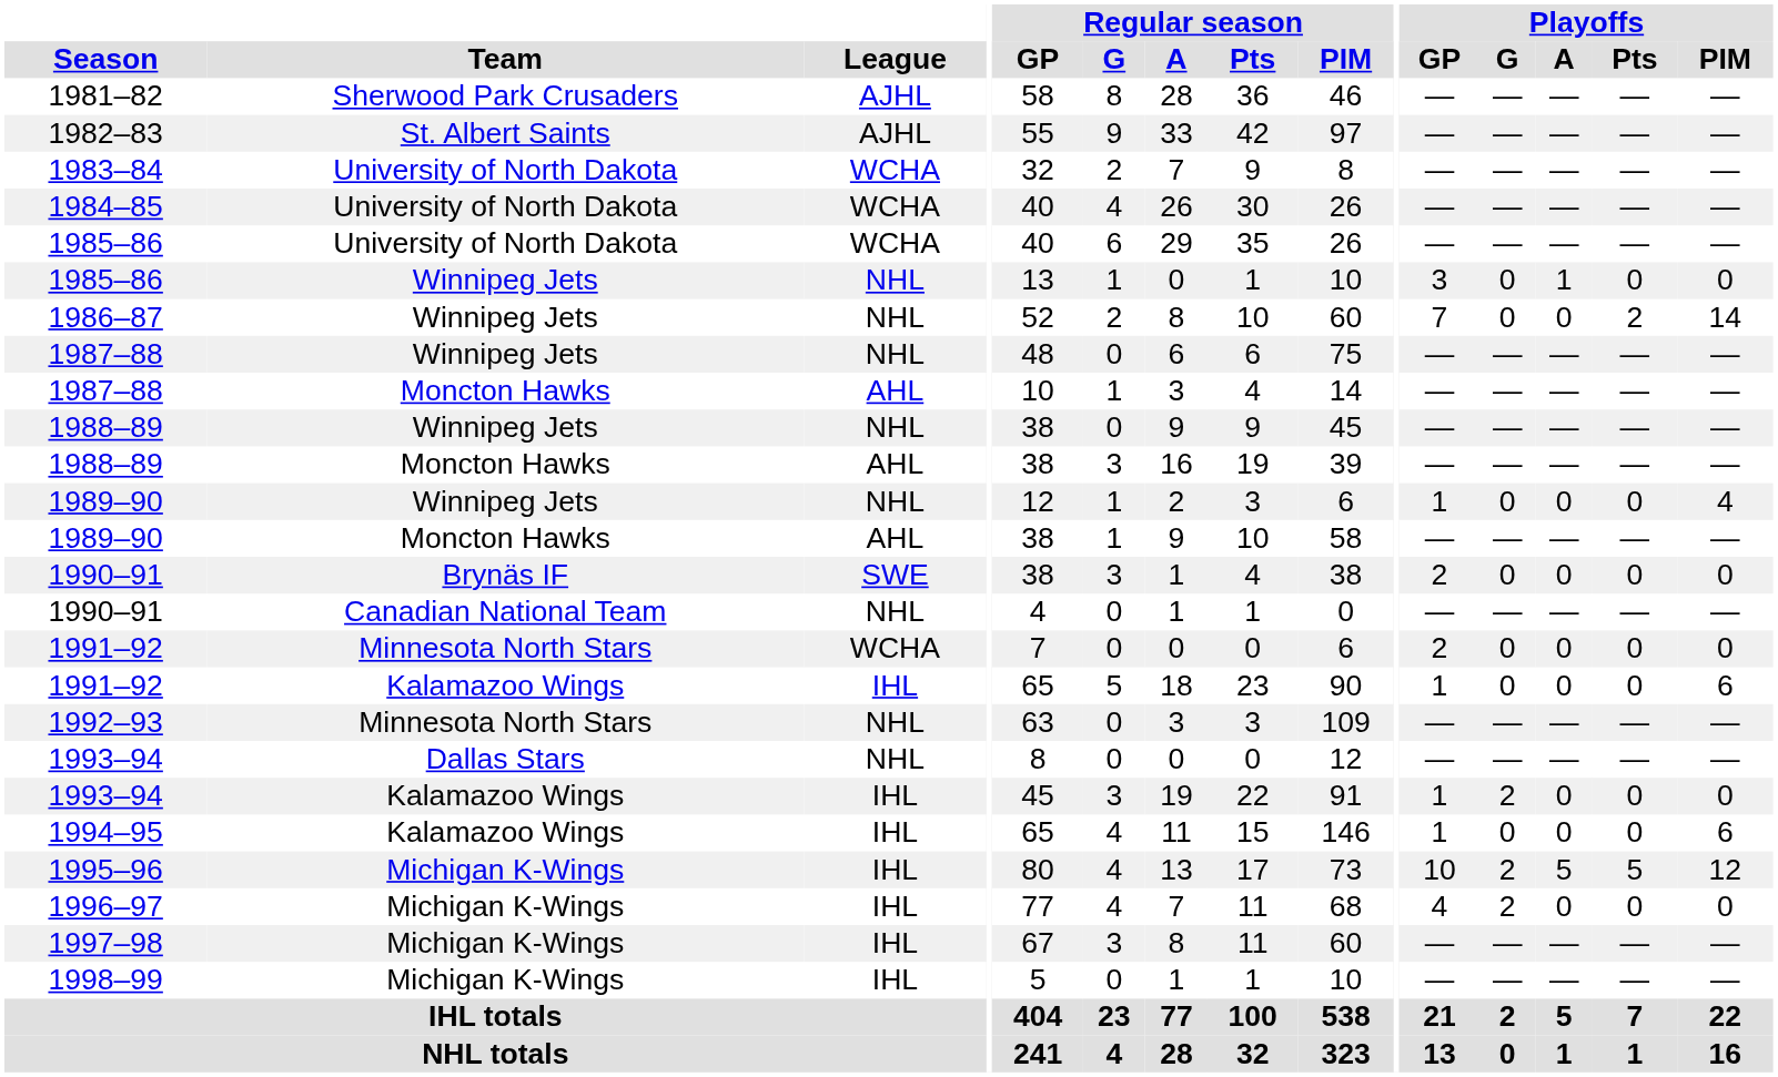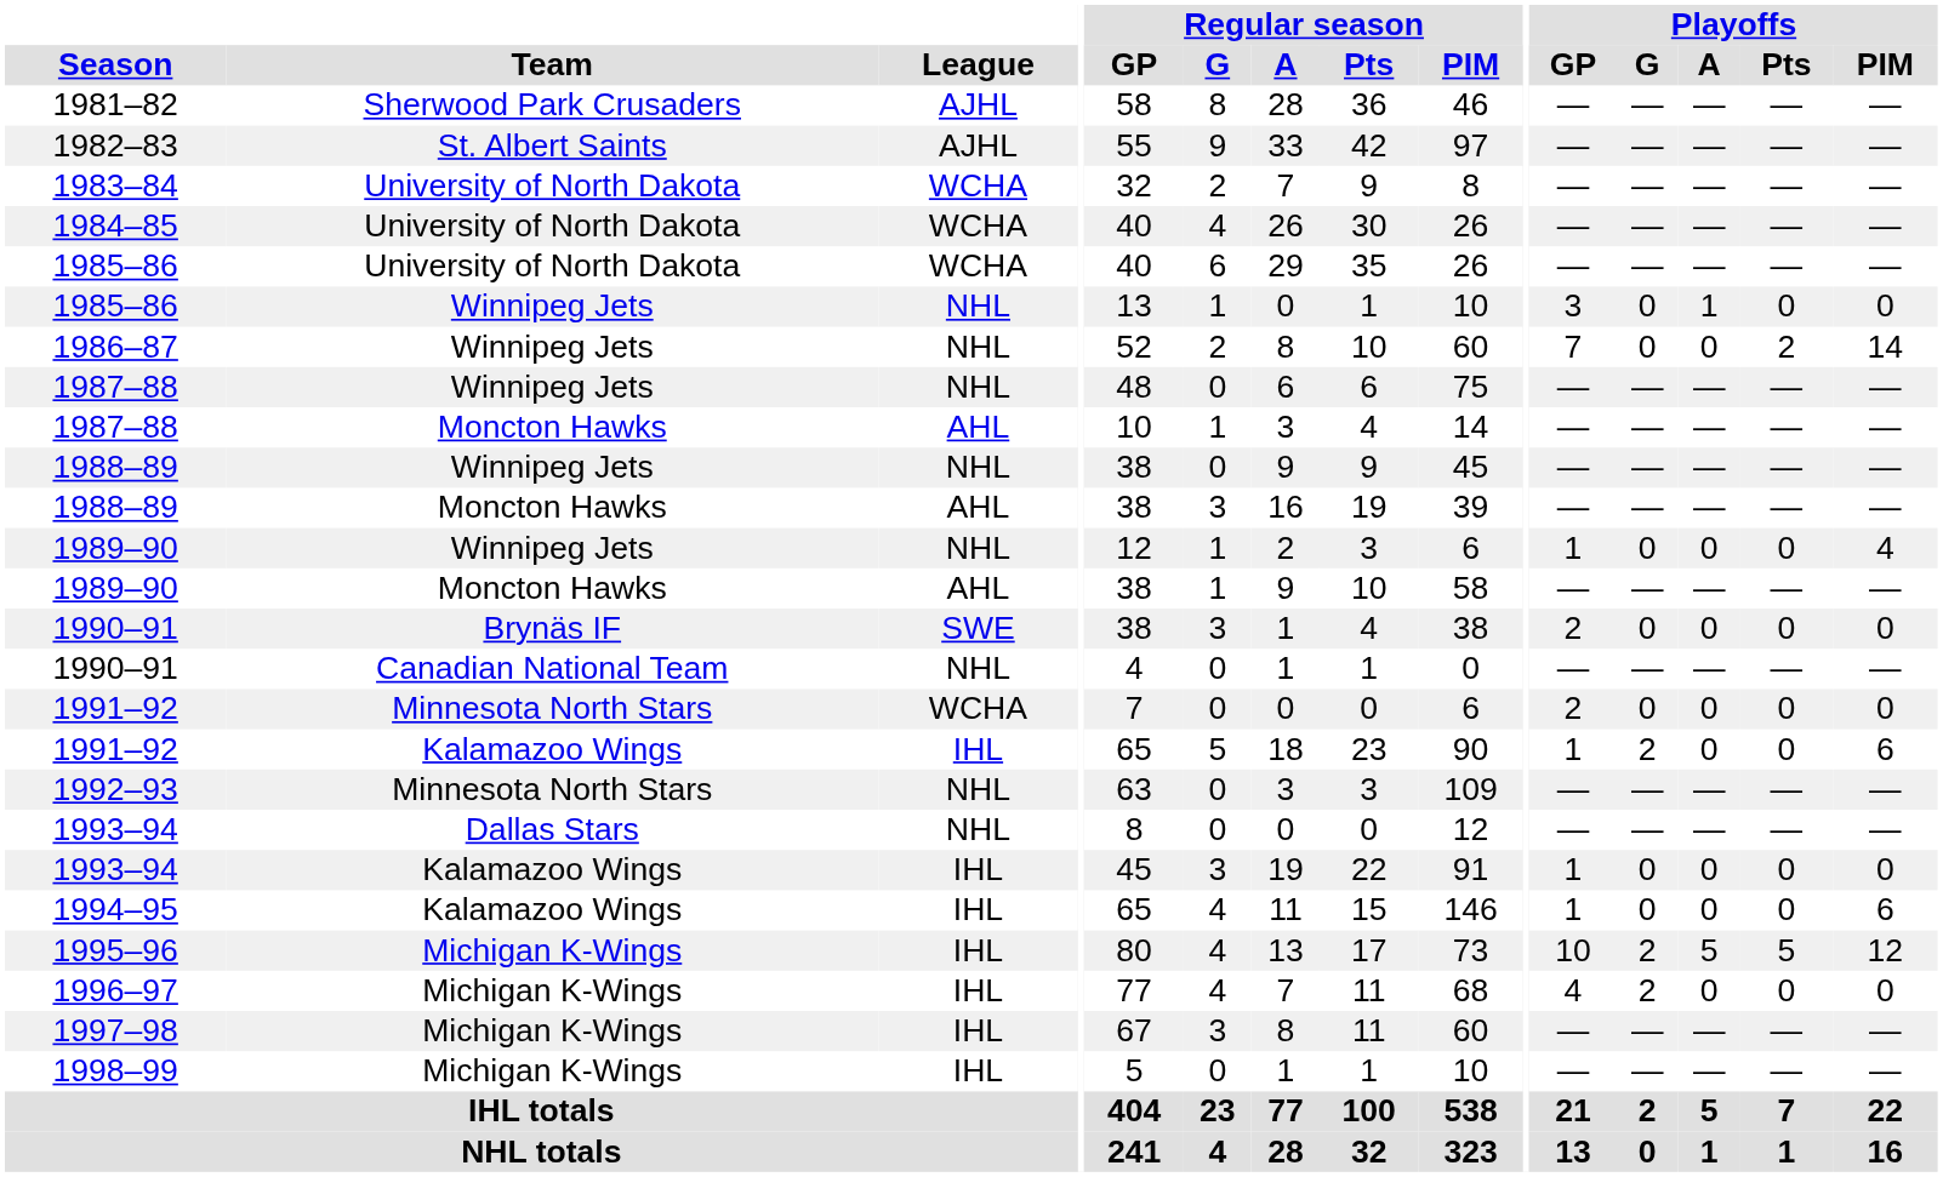 <table border="0" cellpadding="1" cellspacing="0" style="text-align:center; width:60em">
 <tr bgcolor="#e0e0e0">
 <th colspan="3" bgcolor="#ffffff"></th>
 <th rowspan="100" bgcolor="#ffffff"></th>
 <th colspan="5"><a href='#'>Regular season</a></th>
 <th rowspan="100" bgcolor="#ffffff"></th>
 <th colspan="5"><a href='#'>Playoffs</a></th>
 </tr>
 <tr bgcolor="#e0e0e0">
 <th><a href='#'>Season</a></th>
 <th>Team</th>
 <th>League</th>
 <th>GP</th>
 <th><a href='#'>G</a></th>
 <th><a href='#'>A</a></th>
 <th><a href='#'>Pts</a></th>
 <th><a href='#'>PIM</a></th>
 <th>GP</th>
 <th>G</th>
 <th>A</th>
 <th>Pts</th>
 <th>PIM</th>
 </tr>
 <tr>
 <td>1981–82</td>
 <td><a href='#'>Sherwood Park Crusaders</a></td>
 <td><a href='#'>AJHL</a></td>
 <td>58</td>
 <td>8</td>
 <td>28</td>
 <td>36</td>
 <td>46</td>
 <td>—</td>
 <td>—</td>
 <td>—</td>
 <td>—</td>
 <td>—</td>
 </tr>
 <tr bgcolor="#f0f0f0">
 <td>1982–83</td>
 <td><a href='#'>St. Albert Saints</a></td>
 <td>AJHL</td>
 <td>55</td>
 <td>9</td>
 <td>33</td>
 <td>42</td>
 <td>97</td>
 <td>—</td>
 <td>—</td>
 <td>—</td>
 <td>—</td>
 <td>—</td>
 </tr>
 <tr>
 <td><a href='#'>1983–84</a></td>
 <td><a href='#'>University of North Dakota</a></td>
 <td><a href='#'>WCHA</a></td>
 <td>32</td>
 <td>2</td>
 <td>7</td>
 <td>9</td>
 <td>8</td>
 <td>—</td>
 <td>—</td>
 <td>—</td>
 <td>—</td>
 <td>—</td>
 </tr>
 <tr bgcolor="#f0f0f0">
 <td><a href='#'>1984–85</a></td>
 <td>University of North Dakota</td>
 <td>WCHA</td>
 <td>40</td>
 <td>4</td>
 <td>26</td>
 <td>30</td>
 <td>26</td>
 <td>—</td>
 <td>—</td>
 <td>—</td>
 <td>—</td>
 <td>—</td>
 </tr>
 <tr>
 <td><a href='#'>1985–86</a></td>
 <td>University of North Dakota</td>
 <td>WCHA</td>
 <td>40</td>
 <td>6</td>
 <td>29</td>
 <td>35</td>
 <td>26</td>
 <td>—</td>
 <td>—</td>
 <td>—</td>
 <td>—</td>
 <td>—</td>
 </tr>
 <tr bgcolor="#f0f0f0">
 <td><a href='#'>1985–86</a></td>
 <td><a href='#'>Winnipeg Jets</a></td>
 <td><a href='#'>NHL</a></td>
 <td>13</td>
 <td>1</td>
 <td>0</td>
 <td>1</td>
 <td>10</td>
 <td>3</td>
 <td>0</td>
 <td>1</td>
 <td>0</td>
 <td>0</td>
 </tr>
 <tr>
 <td><a href='#'>1986–87</a></td>
 <td>Winnipeg Jets</td>
 <td>NHL</td>
 <td>52</td>
 <td>2</td>
 <td>8</td>
 <td>10</td>
 <td>60</td>
 <td>7</td>
 <td>0</td>
 <td>0</td>
 <td>2</td>
 <td>14</td>
 </tr>
 <tr bgcolor="#f0f0f0">
 <td><a href='#'>1987–88</a></td>
 <td>Winnipeg Jets</td>
 <td>NHL</td>
 <td>48</td>
 <td>0</td>
 <td>6</td>
 <td>6</td>
 <td>75</td>
 <td>—</td>
 <td>—</td>
 <td>—</td>
 <td>—</td>
 <td>—</td>
 </tr>
 <tr>
 <td><a href='#'>1987–88</a></td>
 <td><a href='#'>Moncton Hawks</a></td>
 <td><a href='#'>AHL</a></td>
 <td>10</td>
 <td>1</td>
 <td>3</td>
 <td>4</td>
 <td>14</td>
 <td>—</td>
 <td>—</td>
 <td>—</td>
 <td>—</td>
 <td>—</td>
 </tr>
 <tr bgcolor="#f0f0f0">
 <td><a href='#'>1988–89</a></td>
 <td>Winnipeg Jets</td>
 <td>NHL</td>
 <td>38</td>
 <td>0</td>
 <td>9</td>
 <td>9</td>
 <td>45</td>
 <td>—</td>
 <td>—</td>
 <td>—</td>
 <td>—</td>
 <td>—</td>
 </tr>
 <tr>
 <td><a href='#'>1988–89</a></td>
 <td>Moncton Hawks</td>
 <td>AHL</td>
 <td>38</td>
 <td>3</td>
 <td>16</td>
 <td>19</td>
 <td>39</td>
 <td>—</td>
 <td>—</td>
 <td>—</td>
 <td>—</td>
 <td>—</td>
 </tr>
 <tr bgcolor="#f0f0f0">
 <td><a href='#'>1989–90</a></td>
 <td>Winnipeg Jets</td>
 <td>NHL</td>
 <td>12</td>
 <td>1</td>
 <td>2</td>
 <td>3</td>
 <td>6</td>
 <td>1</td>
 <td>0</td>
 <td>0</td>
 <td>0</td>
 <td>4</td>
 </tr>
 <tr>
 <td><a href='#'>1989–90</a></td>
 <td>Moncton Hawks</td>
 <td>AHL</td>
 <td>38</td>
 <td>1</td>
 <td>9</td>
 <td>10</td>
 <td>58</td>
 <td>—</td>
 <td>—</td>
 <td>—</td>
 <td>—</td>
 <td>—</td>
 </tr>
 <tr bgcolor="#f0f0f0">
 <td><a href='#'>1990–91</a></td>
 <td><a href='#'>Brynäs IF</a></td>
 <td><a href='#'>SWE</a></td>
 <td>38</td>
 <td>3</td>
 <td>1</td>
 <td>4</td>
 <td>38</td>
 <td>2</td>
 <td>0</td>
 <td>0</td>
 <td>0</td>
 <td>0</td>
 </tr>
 <tr>
 <td>1990–91</td>
 <td><a href='#'>Canadian National Team</a></td>
 <td>NHL</td>
 <td>4</td>
 <td>0</td>
 <td>1</td>
 <td>1</td>
 <td>0</td>
 <td>—</td>
 <td>—</td>
 <td>—</td>
 <td>—</td>
 <td>—</td>
 </tr>
 <tr bgcolor="#f0f0f0">
 <td><a href='#'>1991–92</a></td>
 <td><a href='#'>Minnesota North Stars</a></td>
 <td>WCHA</td>
 <td>7</td>
 <td>0</td>
 <td>0</td>
 <td>0</td>
 <td>6</td>
 <td>2</td>
 <td>0</td>
 <td>0</td>
 <td>0</td>
 <td>0</td>
 </tr>
 <tr>
 <td><a href='#'>1991–92</a></td>
 <td><a href='#'>Kalamazoo Wings</a></td>
 <td><a href='#'>IHL</a></td>
 <td>65</td>
 <td>5</td>
 <td>18</td>
 <td>23</td>
 <td>90</td>
 <td>1</td>
-<td>0</td>
+<td>2</td>
 <td>0</td>
 <td>0</td>
 <td>6</td>
 </tr>
 <tr bgcolor="#f0f0f0">
 <td><a href='#'>1992–93</a></td>
 <td>Minnesota North Stars</td>
 <td>NHL</td>
 <td>63</td>
 <td>0</td>
 <td>3</td>
 <td>3</td>
 <td>109</td>
 <td>—</td>
 <td>—</td>
 <td>—</td>
 <td>—</td>
 <td>—</td>
 </tr>
 <tr>
 <td><a href='#'>1993–94</a></td>
 <td><a href='#'>Dallas Stars</a></td>
 <td>NHL</td>
 <td>8</td>
 <td>0</td>
 <td>0</td>
 <td>0</td>
 <td>12</td>
 <td>—</td>
 <td>—</td>
 <td>—</td>
 <td>—</td>
 <td>—</td>
 </tr>
 <tr bgcolor="#f0f0f0">
 <td><a href='#'>1993–94</a></td>
 <td>Kalamazoo Wings</td>
 <td>IHL</td>
 <td>45</td>
 <td>3</td>
 <td>19</td>
 <td>22</td>
 <td>91</td>
 <td>1</td>
-<td>2</td>
+<td>0</td>
 <td>0</td>
 <td>0</td>
 <td>0</td>
 </tr>
 <tr>
 <td><a href='#'>1994–95</a></td>
 <td>Kalamazoo Wings</td>
 <td>IHL</td>
 <td>65</td>
 <td>4</td>
 <td>11</td>
 <td>15</td>
 <td>146</td>
 <td>1</td>
 <td>0</td>
 <td>0</td>
 <td>0</td>
 <td>6</td>
 </tr>
 <tr bgcolor="#f0f0f0">
 <td><a href='#'>1995–96</a></td>
 <td><a href='#'>Michigan K-Wings</a></td>
 <td>IHL</td>
 <td>80</td>
 <td>4</td>
 <td>13</td>
 <td>17</td>
 <td>73</td>
 <td>10</td>
 <td>2</td>
 <td>5</td>
 <td>5</td>
 <td>12</td>
 </tr>
 <tr>
 <td><a href='#'>1996–97</a></td>
 <td>Michigan K-Wings</td>
 <td>IHL</td>
 <td>77</td>
 <td>4</td>
 <td>7</td>
 <td>11</td>
 <td>68</td>
 <td>4</td>
 <td>2</td>
 <td>0</td>
 <td>0</td>
 <td>0</td>
 </tr>
 <tr bgcolor="#f0f0f0">
 <td><a href='#'>1997–98</a></td>
 <td>Michigan K-Wings</td>
 <td>IHL</td>
 <td>67</td>
 <td>3</td>
 <td>8</td>
 <td>11</td>
 <td>60</td>
 <td>—</td>
 <td>—</td>
 <td>—</td>
 <td>—</td>
 <td>—</td>
 </tr>
 <tr>
 <td><a href='#'>1998–99</a></td>
 <td>Michigan K-Wings</td>
 <td>IHL</td>
 <td>5</td>
 <td>0</td>
 <td>1</td>
 <td>1</td>
 <td>10</td>
 <td>—</td>
 <td>—</td>
 <td>—</td>
 <td>—</td>
 <td>—</td>
 </tr>
 <tr bgcolor="#e0e0e0">
 <th colspan="3">IHL totals</th>
 <th>404</th>
 <th>23</th>
 <th>77</th>
 <th>100</th>
 <th>538</th>
 <th>21</th>
 <th>2</th>
 <th>5</th>
 <th>7</th>
 <th>22</th>
 </tr>
 <tr bgcolor="#e0e0e0">
 <th colspan="3">NHL totals</th>
 <th>241</th>
 <th>4</th>
 <th>28</th>
 <th>32</th>
 <th>323</th>
 <th>13</th>
 <th>0</th>
 <th>1</th>
 <th>1</th>
 <th>16</th>
 </tr>
 </table>
